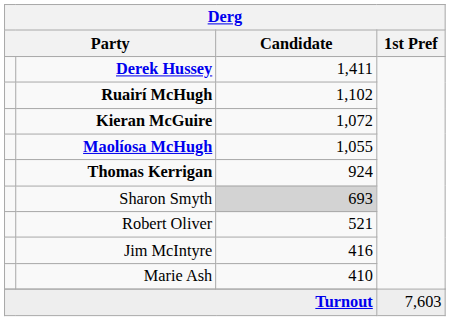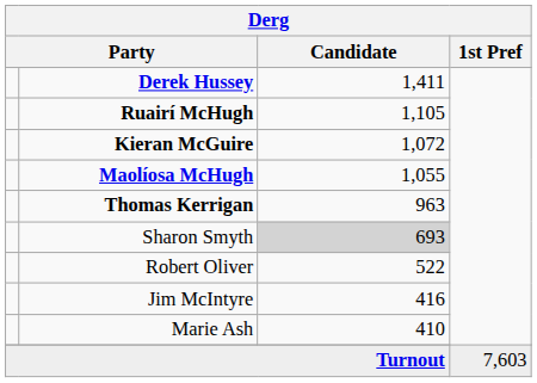 <table class="wikitable">
 <tr>
 <th colspan="4" align="center"><a href='#'>Derg</a></th>
 </tr>
 <tr>
 <th colspan="2" align="center" width=200>Party</th>
 <th width=150>Candidate</th>
 <th width=60>1st Pref</th>
 </tr>
 <tr>
 <td></td>
 <td align="right"><strong><a href='#'>Derek Hussey</a></strong></td>
 <td align="right">1,411</td>
 </tr>
 <tr>
 <td></td>
 <td align="right"><strong>Ruairí McHugh</strong></td>
-<td align="right">1,102</td>
+<td align="right">1,105</td>
 </tr>
 <tr>
 <td></td>
 <td align="right"><strong>Kieran McGuire</strong></td>
 <td align="right">1,072</td>
 </tr>
 <tr>
 <td></td>
 <td align="right"><strong><a href='#'>Maolíosa McHugh</a></strong></td>
 <td align="right">1,055</td>
 </tr>
 <tr>
 <td></td>
 <td align="right"><strong>Thomas Kerrigan</strong></td>
-<td align="right">924</td>
+<td align="right">963</td>
 </tr>
 <tr>
 <td></td>
 <td align="right">Sharon Smyth</td>
 <td align="right" style="background: lightgrey;">693</td>
 </tr>
 <tr>
 <td></td>
 <td align="right">Robert Oliver</td>
-<td align="right">521</td>
+<td align="right">522</td>
 </tr>
 <tr>
 <td></td>
 <td align="right">Jim McIntyre</td>
 <td align="right">416</td>
 </tr>
 <tr>
 <td></td>
 <td align="right">Marie Ash</td>
 <td align="right">410</td>
 </tr>
 <tr>
 </tr>
 <tr bgcolor="EEEEEE">
 <td colspan=3 align="right"><strong><a href='#'>Turnout</a></strong></td>
 <td align="right">7,603</td>
 </tr>
 </table>
